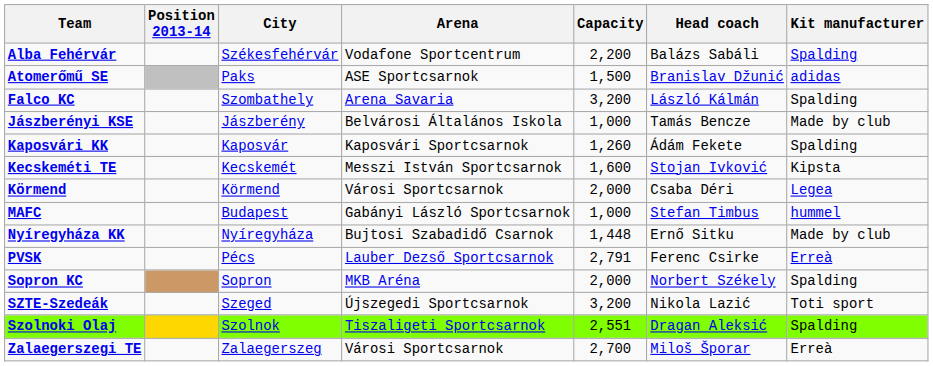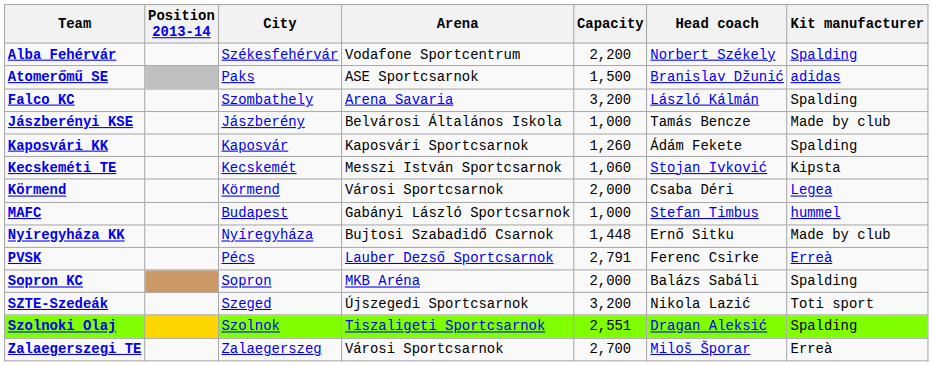 <table class="wikitable sortable">
 <tr>
 <th>Team</th>
 <th>Position<br><a href='#'>2013-14</a></th>
 <th>City</th>
 <th>Arena</th>
 <th>Capacity</th>
 <th>Head coach</th>
 <th>Kit manufacturer</th>
 </tr>
 <tr>
 <td><strong><a href='#'>Alba Fehérvár</a></strong></td>
 <td></td>
 <td><a href='#'>Székesfehérvár</a></td>
 <td>Vodafone Sportcentrum</td>
 <td align="center">2,200</td>
-<td> Balázs Sabáli</td>
+<td> <a href='#'>Norbert Székely</a></td>
 <td><a href='#'>Spalding</a></td>
 </tr>
 <tr>
 <td><strong><a href='#'>Atomerőmű SE</a></strong></td>
 <td style="background:silver"></td>
 <td><a href='#'>Paks</a></td>
 <td>ASE Sportcsarnok</td>
 <td align="center">1,500</td>
 <td> <a href='#'>Branislav Džunić</a></td>
 <td><a href='#'>adidas</a></td>
 </tr>
 <tr>
 <td><strong><a href='#'>Falco KC</a></strong></td>
 <td></td>
 <td><a href='#'>Szombathely</a></td>
 <td><a href='#'>Arena Savaria</a></td>
 <td align="center">3,200</td>
 <td> <a href='#'>László Kálmán</a></td>
 <td>Spalding</td>
 </tr>
 <tr>
 <td><strong><a href='#'>Jászberényi KSE</a></strong></td>
 <td></td>
 <td><a href='#'>Jászberény</a></td>
 <td>Belvárosi Általános Iskola</td>
 <td align="center">1,000</td>
 <td> Tamás Bencze</td>
 <td>Made by club</td>
 </tr>
 <tr>
 <td><strong><a href='#'>Kaposvári KK</a></strong></td>
 <td></td>
 <td><a href='#'>Kaposvár</a></td>
 <td>Kaposvári Sportcsarnok</td>
 <td align="center">1,260</td>
 <td> Ádám Fekete</td>
 <td>Spalding</td>
 </tr>
 <tr>
 <td><strong><a href='#'>Kecskeméti TE</a></strong></td>
 <td></td>
 <td><a href='#'>Kecskemét</a></td>
 <td>Messzi István Sportcsarnok</td>
-<td align="center">1,600</td>
+<td align="center">1,060</td>
 <td> <a href='#'>Stojan Ivković</a></td>
 <td>Kipsta</td>
 </tr>
 <tr>
 <td><strong><a href='#'>Körmend</a></strong></td>
 <td></td>
 <td><a href='#'>Körmend</a></td>
 <td>Városi Sportcsarnok</td>
 <td align="center">2,000</td>
 <td> Csaba Déri</td>
 <td><a href='#'>Legea</a></td>
 </tr>
 <tr>
 <td><strong><a href='#'>MAFC</a></strong></td>
 <td></td>
 <td><a href='#'>Budapest</a></td>
 <td>Gabányi László Sportcsarnok</td>
 <td align="center">1,000</td>
 <td> <a href='#'>Stefan Timbus</a></td>
 <td><a href='#'>hummel</a></td>
 </tr>
 <tr>
 <td><strong><a href='#'>Nyíregyháza KK</a></strong></td>
 <td></td>
 <td><a href='#'>Nyíregyháza</a></td>
 <td>Bujtosi Szabadidő Csarnok</td>
 <td align="center">1,448</td>
 <td> Ernő Sitku</td>
 <td>Made by club</td>
 </tr>
 <tr>
 <td><strong><a href='#'>PVSK</a></strong></td>
 <td></td>
 <td><a href='#'>Pécs</a></td>
 <td><a href='#'>Lauber Dezső Sportcsarnok</a></td>
 <td align="center">2,791</td>
 <td> Ferenc Csirke</td>
 <td><a href='#'>Erreà</a></td>
 </tr>
 <tr>
 <td><strong><a href='#'>Sopron KC</a></strong></td>
 <td style="background:#cc9966"></td>
 <td><a href='#'>Sopron</a></td>
 <td><a href='#'>MKB Aréna</a></td>
 <td align="center">2,000</td>
-<td> <a href='#'>Norbert Székely</a></td>
+<td> Balázs Sabáli</td>
 <td>Spalding</td>
 </tr>
 <tr>
 <td><strong><a href='#'>SZTE-Szedeák</a></strong></td>
 <td></td>
 <td><a href='#'>Szeged</a></td>
 <td>Újszegedi Sportcsarnok</td>
 <td align="center">3,200</td>
 <td> Nikola Lazić</td>
 <td>Toti sport</td>
 </tr>
 <tr bgcolor="#7fff00">
 <td><strong><a href='#'>Szolnoki Olaj</a></strong></td>
 <td style="background:gold"></td>
 <td><a href='#'>Szolnok</a></td>
 <td><a href='#'>Tiszaligeti Sportcsarnok</a></td>
 <td align="center">2,551</td>
 <td> <a href='#'>Dragan Aleksić</a></td>
 <td>Spalding</td>
 </tr>
 <tr>
 <td><strong><a href='#'>Zalaegerszegi TE</a></strong></td>
 <td></td>
 <td><a href='#'>Zalaegerszeg</a></td>
 <td>Városi Sportcsarnok</td>
 <td align="center">2,700</td>
 <td> <a href='#'>Miloš Šporar</a></td>
 <td>Erreà</td>
 </tr>
 </table>
